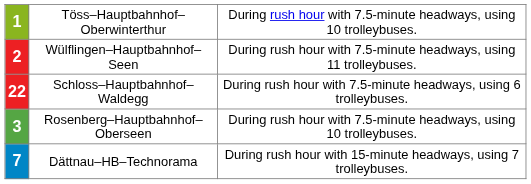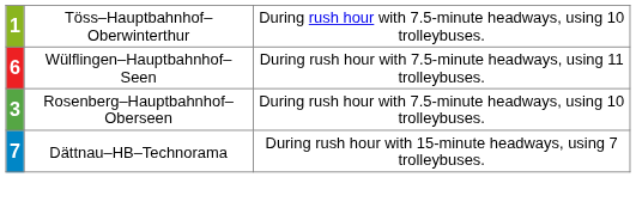 <table border="1" cellspacing="0" cellpadding="3" style="border-collapse:collapse; font-size:95%; margin-left:10px; margin-bottom:5px;">
 <tr align=center>
 <td style="background:#8AB51F; color:#FFFFFF; text-align:center; font-size:125%"><strong>1</strong></td>
 <td>Töss–Hauptbahnhof–Oberwinterthur</td>
 <td>During <a href='#'>rush hour</a> with 7.5-minute headways, using 10 trolleybuses.</td>
 </tr>
 <tr align=center>
-<td style="background:#ED2023; color:#FFFFFF; text-align:center; font-size:125%"><strong>2</strong></td>
+<td style="background:#ED2023; color:#FFFFFF; text-align:center; font-size:125%"><strong>6</strong></td>
 <td>Wülflingen–Hauptbahnhof–Seen</td>
 <td>During rush hour with 7.5-minute headways, using 11 trolleybuses.</td>
-</tr>
-<tr align=center>
-<td style="background:#ED2023; color:#FFFFFF; text-align:center; font-size:125%"><strong>22</strong></td>
-<td>Schloss–Hauptbahnhof–Waldegg</td>
-<td>During rush hour with 7.5-minute headways, using 6 trolleybuses.</td>
 </tr>
 <tr align=center>
 <td style="background:#55A644; color:#FFFFFF; text-align:center; font-size:125%"><strong>3</strong></td>
 <td>Rosenberg–Hauptbahnhof–Oberseen</td>
 <td>During rush hour with 7.5-minute headways, using 10 trolleybuses.</td>
 </tr>
 <tr align=center>
 <td style="background:#0086C6; color:#FFFFFF; text-align:center; font-size:125%"><strong>7</strong></td>
 <td>Dättnau–HB–Technorama</td>
 <td>During rush hour with 15-minute headways, using 7 trolleybuses.</td>
 </tr>
 </table>
